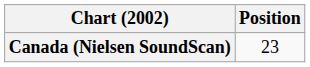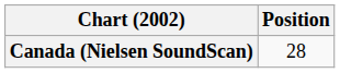 <table class="wikitable plainrowheaders">
 <tr>
 <th>Chart (2002)</th>
 <th>Position</th>
 </tr>
 <tr>
 <th scope="row">Canada (Nielsen SoundScan)</th>
-<td style="text-align:center;">23</td>
+<td style="text-align:center;">28</td>
 </tr>
 </table>
